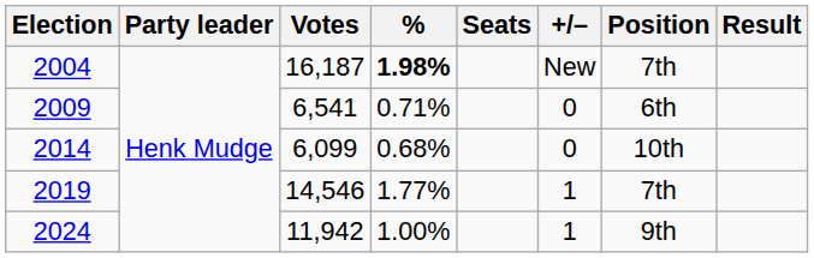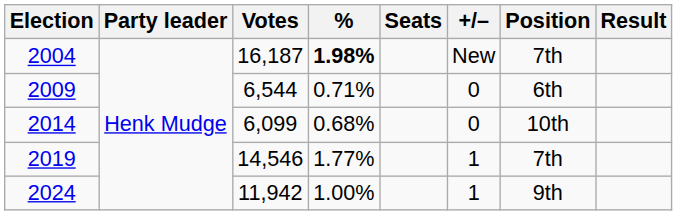 <table class=wikitable style=text-align:center>
 <tr>
 <th>Election</th>
 <th>Party leader</th>
 <th><strong>Votes</strong></th>
 <th><strong>%</strong></th>
 <th><strong>Seats</strong></th>
 <th>+/–</th>
 <th><strong>Position</strong></th>
 <th><strong>Result</strong></th>
 </tr>
 <tr>
 <td><a href='#'>2004</a></td>
 <td rowspan="5"><a href='#'>Henk Mudge</a></td>
 <td>16,187</td>
 <td><strong>1.98%</strong></td>
 <td></td>
 <td>New</td>
 <td> 7th</td>
 <td></td>
 </tr>
 <tr>
 <td><a href='#'>2009</a></td>
-<td>6,541</td>
+<td>6,544</td>
 <td>0.71%</td>
 <td></td>
 <td> 0</td>
 <td> 6th</td>
 <td></td>
 </tr>
 <tr>
 <td><a href='#'>2014</a></td>
 <td>6,099</td>
 <td>0.68%</td>
 <td></td>
 <td> 0</td>
 <td> 10th</td>
 <td></td>
 </tr>
 <tr>
 <td><a href='#'>2019</a></td>
 <td>14,546</td>
 <td>1.77%</td>
 <td></td>
 <td> 1</td>
 <td> 7th</td>
 <td></td>
 </tr>
 <tr>
 <td><a href='#'>2024</a></td>
 <td>11,942</td>
 <td>1.00%</td>
 <td></td>
 <td> 1</td>
 <td> 9th</td>
 <td></td>
 </tr>
 </table>
